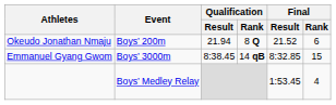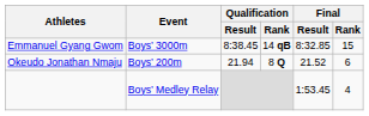 <table class="wikitable" border="1" style="font-size:90%">
 <tr>
 <th rowspan=2>Athletes</th>
 <th rowspan=2>Event</th>
 <th colspan=2>Qualification</th>
 <th colspan=2>Final</th>
 </tr>
 <tr>
 <th>Result</th>
 <th>Rank</th>
 <th>Result</th>
 <th>Rank</th>
 </tr>
 <tr>
+<td><a href='#'>Emmanuel Gyang Gwom</a></td>
+<td><a href='#'>Boys’ 3000m</a></td>
+<td align=center>8:38.45</td>
+<td align=center>14 <strong>qB</strong></td>
+<td align=center>8:32.85</td>
+<td align=center>15</td>
+</tr>
+<tr>
 <td><a href='#'>Okeudo Jonathan Nmaju</a></td>
 <td><a href='#'>Boys’ 200m</a></td>
 <td align=center>21.94</td>
 <td align=center>8 <strong>Q</strong></td>
 <td align=center>21.52</td>
 <td align=center>6</td>
-</tr>
-<tr>
-<td><a href='#'>Emmanuel Gyang Gwom</a></td>
-<td><a href='#'>Boys’ 3000m</a></td>
-<td align=center>8:38.45</td>
-<td align=center>14 <strong>qB</strong></td>
-<td align=center>8:32.85</td>
-<td align=center>15</td>
 </tr>
 <tr>
 <td><br><br><br></td>
 <td><a href='#'>Boys’ Medley Relay</a></td>
 <td colspan=2 bgcolor=#DCDCDC></td>
 <td align=center>1:53.45</td>
 <td align=center>4</td>
 </tr>
 </table>
